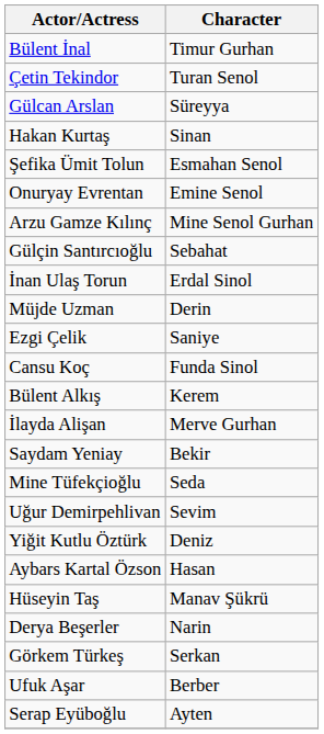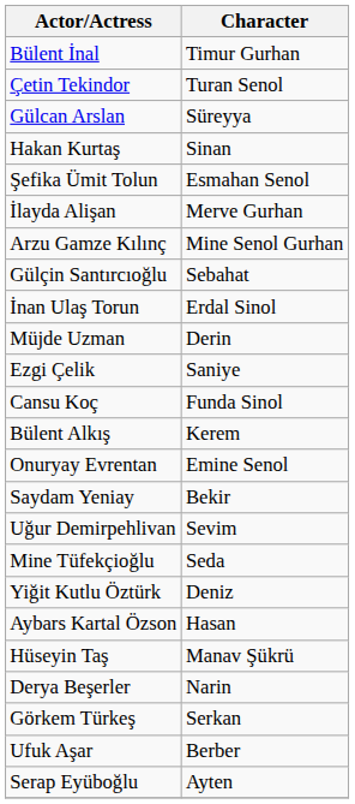 <table class="wikitable sortable">
 <tr>
 <th>Actor/Actress</th>
 <th>Character</th>
 </tr>
 <tr>
 <td><a href='#'>Bülent İnal</a></td>
 <td>Timur Gurhan</td>
 </tr>
 <tr>
 <td><a href='#'>Çetin Tekindor</a></td>
 <td>Turan Senol</td>
 </tr>
 <tr>
 <td><a href='#'>Gülcan Arslan</a></td>
 <td>Süreyya</td>
 </tr>
 <tr>
 <td>Hakan Kurtaş</td>
 <td>Sinan</td>
 </tr>
 <tr>
 <td>Şefika Ümit Tolun</td>
 <td>Esmahan Senol</td>
 </tr>
 <tr>
-<td>Onuryay Evrentan</td>
-<td>Emine Senol</td>
+<td>İlayda Alişan</td>
+<td>Merve Gurhan</td>
 </tr>
 <tr>
 <td>Arzu Gamze Kılınç</td>
 <td>Mine Senol Gurhan</td>
 </tr>
 <tr>
 <td>Gülçin Santırcıoğlu</td>
 <td>Sebahat</td>
 </tr>
 <tr>
 <td>İnan Ulaş Torun</td>
 <td>Erdal Sinol</td>
 </tr>
 <tr>
 <td>Müjde Uzman</td>
 <td>Derin</td>
 </tr>
 <tr>
 <td>Ezgi Çelik</td>
 <td>Saniye</td>
 </tr>
 <tr>
 <td>Cansu Koç</td>
 <td>Funda Sinol</td>
 </tr>
 <tr>
 <td>Bülent Alkış</td>
 <td>Kerem</td>
 </tr>
 <tr>
-<td>İlayda Alişan</td>
-<td>Merve Gurhan</td>
+<td>Onuryay Evrentan</td>
+<td>Emine Senol</td>
 </tr>
 <tr>
 <td>Saydam Yeniay</td>
 <td>Bekir</td>
 </tr>
 <tr>
+<td>Uğur Demirpehlivan</td>
+<td>Sevim</td>
+</tr>
+<tr>
 <td>Mine Tüfekçioğlu</td>
 <td>Seda</td>
-</tr>
-<tr>
-<td>Uğur Demirpehlivan</td>
-<td>Sevim</td>
 </tr>
 <tr>
 <td>Yiğit Kutlu Öztürk</td>
 <td>Deniz</td>
 </tr>
 <tr>
 <td>Aybars Kartal Özson</td>
 <td>Hasan</td>
 </tr>
 <tr>
 <td>Hüseyin Taş</td>
 <td>Manav Şükrü</td>
 </tr>
 <tr>
 <td>Derya Beşerler</td>
 <td>Narin</td>
 </tr>
 <tr>
 <td>Görkem Türkeş</td>
 <td>Serkan</td>
 </tr>
 <tr>
 <td>Ufuk Aşar</td>
 <td>Berber</td>
 </tr>
 <tr>
 <td>Serap Eyüboğlu</td>
 <td>Ayten</td>
 </tr>
 <tr>
 </tr>
 </table>
